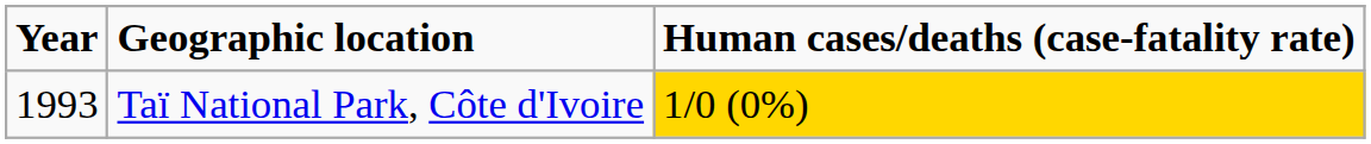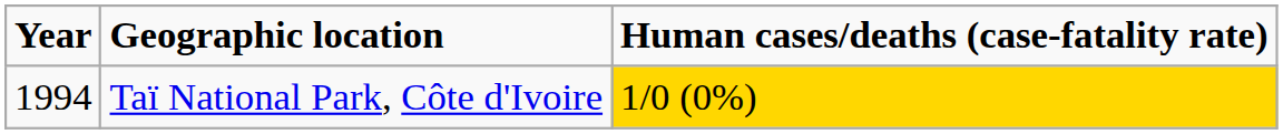 <table class="sortable wikitable">
 <tr>
 <td><strong>Year</strong></td>
 <td><strong>Geographic location</strong></td>
 <td><strong>Human cases/deaths (case-fatality rate)</strong></td>
 </tr>
 <tr valign="TOP">
-<td>1993</td>
+<td>1994</td>
 <td><a href='#'>Taï National Park</a>, <a href='#'>Côte d'Ivoire</a></td>
 <td style="background: gold;">1/0 (0%)</td>
 </tr>
 </table>
